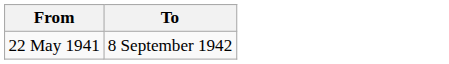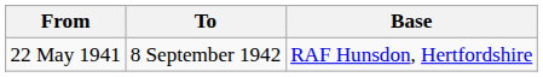 <table class="wikitable">
 <tr>
 <th>From</th>
 <th>To</th>
+<th>Base</th>
 </tr>
 <tr>
 <td>22 May 1941</td>
 <td>8 September 1942</td>
+<td><a href='#'>RAF Hunsdon</a>, <a href='#'>Hertfordshire</a></td>
 </tr>
 </table>
